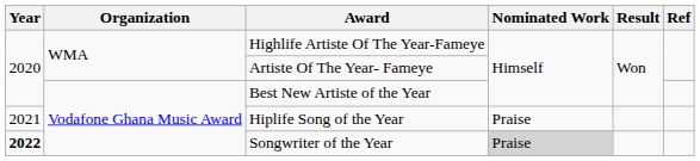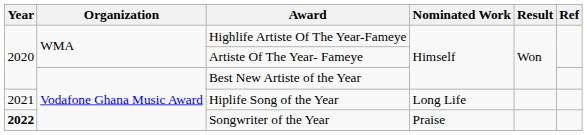 <table class="wikitable">
 <tr>
 <th>Year</th>
 <th>Organization</th>
 <th>Award</th>
 <th>Nominated Work</th>
 <th>Result</th>
 <th>Ref</th>
 </tr>
 <tr>
 <td rowspan="3">2020</td>
 <td rowspan="2">WMA</td>
 <td>Highlife Artiste Of The Year-Fameye</td>
 <td rowspan="3">Himself</td>
 <td rowspan="3">Won</td>
 <td rowspan="2"></td>
 </tr>
 <tr>
 <td>Artiste Of The Year- Fameye</td>
 </tr>
 <tr>
 <td rowspan="3"><a href='#'>Vodafone Ghana Music Award</a></td>
 <td>Best New Artiste of the Year</td>
 <td></td>
 </tr>
 <tr>
 <td>2021</td>
 <td>Hiplife Song of the Year</td>
-<td>Praise</td>
+<td>Long Life</td>
 <td></td>
 <td></td>
 </tr>
 <tr>
 <td><strong>2022</strong></td>
 <td>Songwriter of the Year</td>
-<td style="background: lightgrey;">Praise</td>
+<td>Praise</td>
 <td></td>
 <td></td>
 </tr>
 </table>
